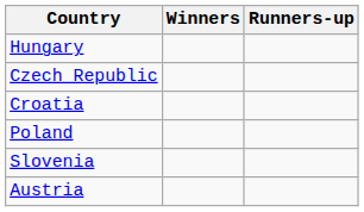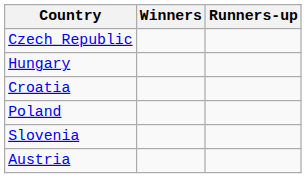 <table class="wikitable" style="font-size:95%; text-align: left;">
 <tr>
 <th>Country</th>
 <th>Winners</th>
 <th>Runners-up</th>
 </tr>
 <tr>
-<td> <a href='#'>Hungary</a></td>
+<td> <a href='#'>Czech Republic</a></td>
 <td></td>
 <td></td>
 </tr>
 <tr>
-<td> <a href='#'>Czech Republic</a></td>
+<td> <a href='#'>Hungary</a></td>
 <td></td>
 <td></td>
 </tr>
 <tr>
 <td> <a href='#'>Croatia</a></td>
 <td></td>
 <td></td>
 </tr>
 <tr>
 <td> <a href='#'>Poland</a></td>
 <td></td>
 <td></td>
 </tr>
 <tr>
 <td> <a href='#'>Slovenia</a></td>
 <td></td>
 <td></td>
 </tr>
 <tr>
 <td> <a href='#'>Austria</a></td>
 <td></td>
 <td></td>
 </tr>
 </table>
